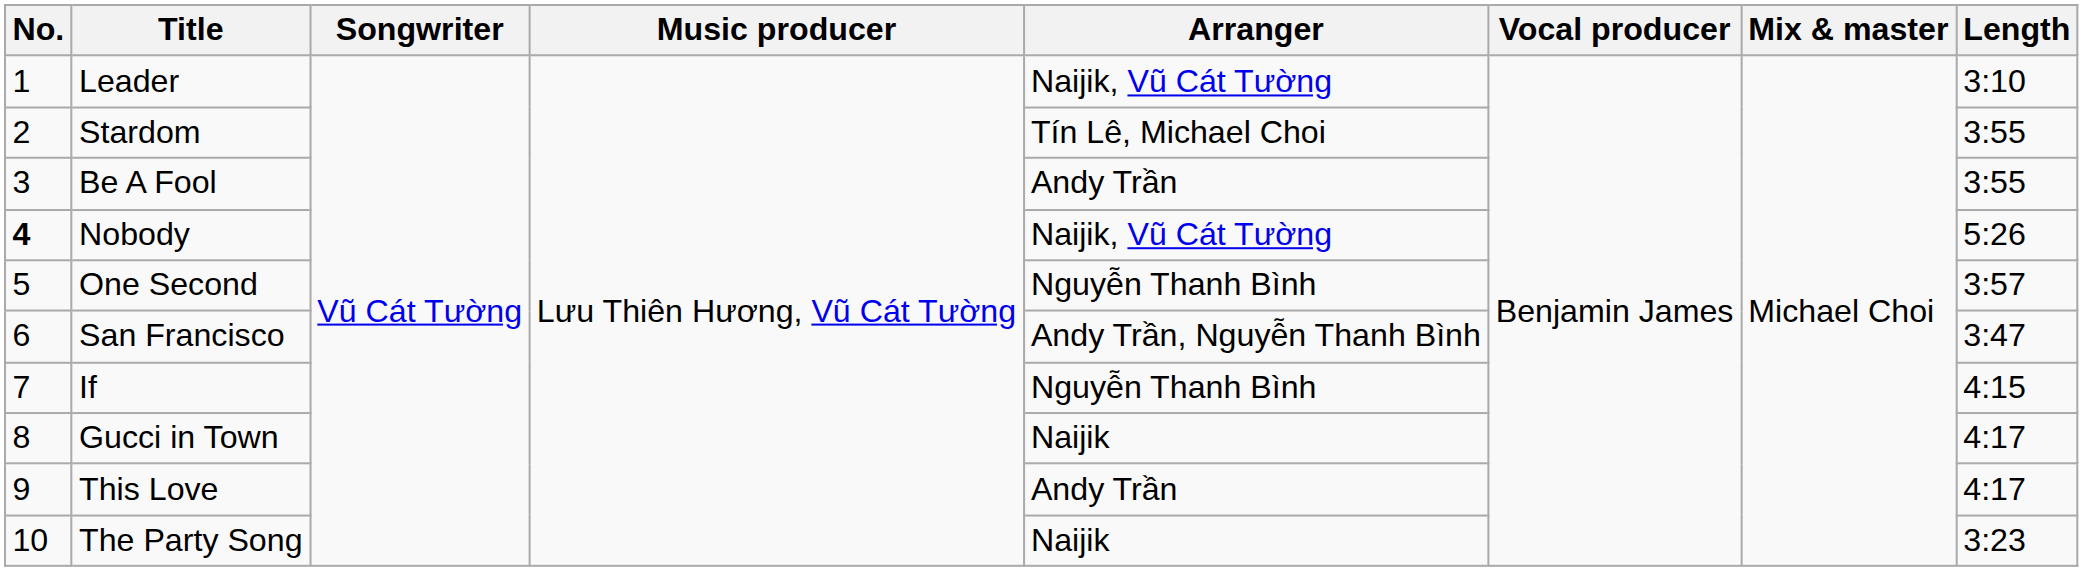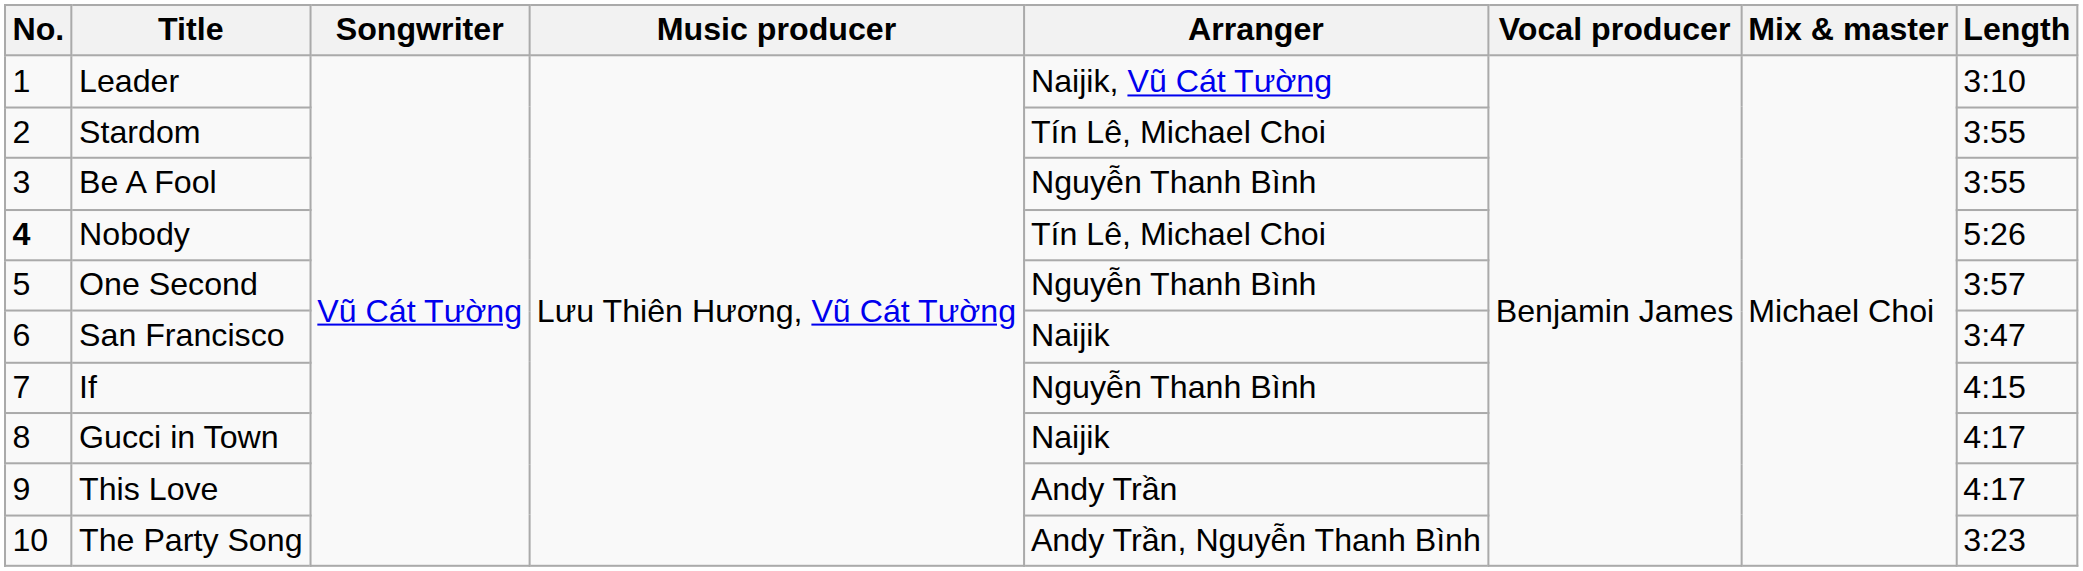 <table class="wikitable">
 <tr>
 <th>No.</th>
 <th>Title</th>
 <th>Songwriter</th>
 <th>Music producer</th>
 <th>Arranger</th>
 <th>Vocal producer</th>
 <th>Mix & master</th>
 <th>Length</th>
 </tr>
 <tr>
 <td>1</td>
 <td>Leader</td>
 <td rowspan="10"><a href='#'>Vũ Cát Tường</a></td>
 <td rowspan="10">Lưu Thiên Hương, <a href='#'>Vũ Cát Tường</a></td>
 <td>Naijik, <a href='#'>Vũ Cát Tường</a></td>
 <td rowspan="10">Benjamin James</td>
 <td rowspan="10">Michael Choi</td>
 <td>3:10</td>
 </tr>
 <tr>
 <td>2</td>
 <td>Stardom</td>
 <td>Tín Lê, Michael Choi</td>
 <td>3:55</td>
 </tr>
 <tr>
 <td>3</td>
 <td>Be A Fool</td>
-<td>Andy Trần</td>
+<td>Nguyễn Thanh Bình</td>
 <td>3:55</td>
 </tr>
 <tr>
 <td><strong>4</strong></td>
 <td>Nobody</td>
-<td>Naijik, <a href='#'>Vũ Cát Tường</a></td>
+<td>Tín Lê, Michael Choi</td>
 <td>5:26</td>
 </tr>
 <tr>
 <td>5</td>
 <td>One Second</td>
 <td>Nguyễn Thanh Bình</td>
 <td>3:57</td>
 </tr>
 <tr>
 <td>6</td>
 <td>San Francisco</td>
-<td>Andy Trần, Nguyễn Thanh Bình</td>
+<td>Naijik</td>
 <td>3:47</td>
 </tr>
 <tr>
 <td>7</td>
 <td>If</td>
 <td>Nguyễn Thanh Bình</td>
 <td>4:15</td>
 </tr>
 <tr>
 <td>8</td>
 <td>Gucci in Town</td>
 <td>Naijik</td>
 <td>4:17</td>
 </tr>
 <tr>
 <td>9</td>
 <td>This Love</td>
 <td>Andy Trần</td>
 <td>4:17</td>
 </tr>
 <tr>
 <td>10</td>
 <td>The Party Song</td>
-<td>Naijik</td>
+<td>Andy Trần, Nguyễn Thanh Bình</td>
 <td>3:23</td>
 </tr>
 </table>
